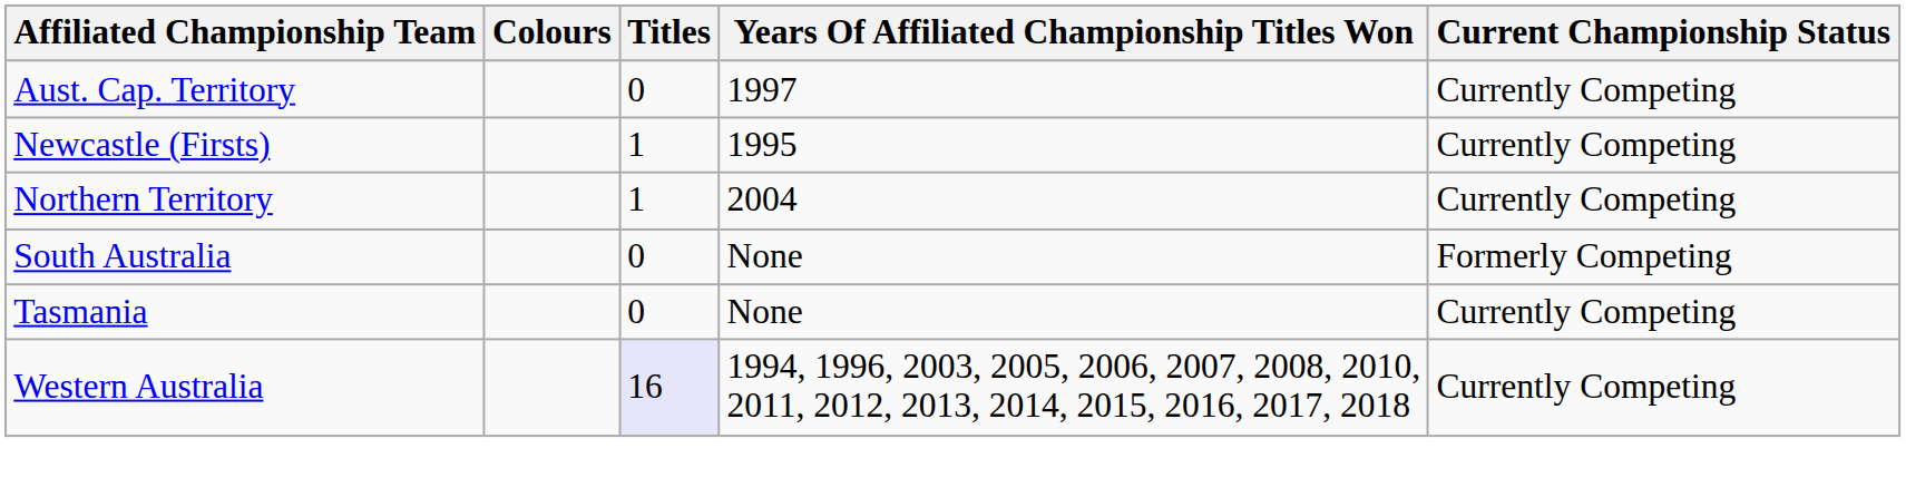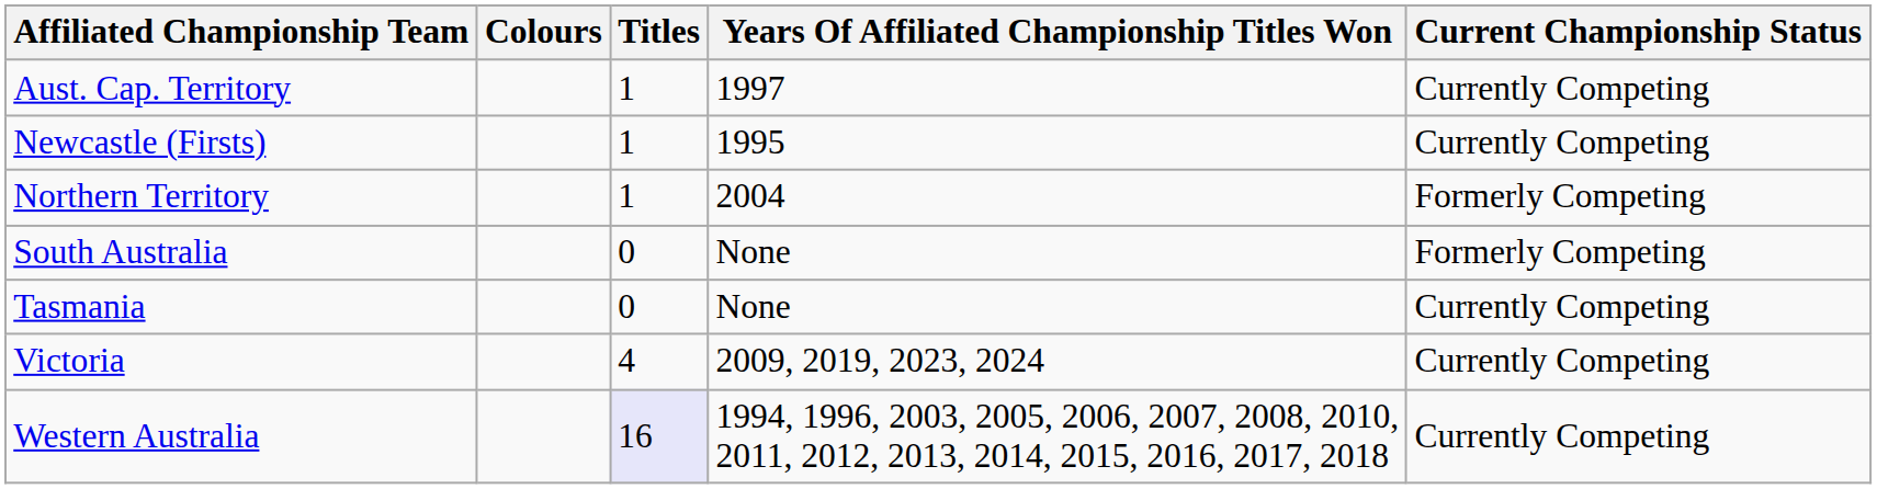 <table class="wikitable">
 <tr>
 <th>Affiliated Championship Team</th>
 <th>Colours</th>
 <th>Titles</th>
 <th>Years Of Affiliated Championship Titles Won</th>
 <th>Current Championship Status</th>
 </tr>
 <tr>
 <td> <a href='#'>Aust. Cap. Territory</a></td>
 <td></td>
-<td>0</td>
+<td>1</td>
 <td>1997</td>
 <td>Currently Competing</td>
 </tr>
 <tr>
 <td> <a href='#'>Newcastle (Firsts)</a></td>
 <td></td>
 <td>1</td>
 <td>1995</td>
 <td>Currently Competing</td>
 </tr>
 <tr>
 <td> <a href='#'>Northern Territory</a></td>
 <td></td>
 <td>1</td>
 <td>2004</td>
-<td>Currently Competing</td>
+<td>Formerly Competing</td>
 </tr>
 <tr>
 <td> <a href='#'>South Australia</a></td>
 <td></td>
 <td>0</td>
 <td>None</td>
 <td>Formerly Competing</td>
 </tr>
 <tr>
 <td> <a href='#'>Tasmania</a></td>
 <td></td>
 <td>0</td>
 <td>None</td>
 <td>Currently Competing</td>
 </tr>
 <tr>
+<td> <a href='#'>Victoria</a></td>
+<td></td>
+<td>4</td>
+<td>2009, 2019, 2023, 2024</td>
+<td>Currently Competing</td>
+</tr>
+<tr>
 <td> <a href='#'>Western Australia</a></td>
 <td></td>
 <td style="background: lavender;">16</td>
 <td>1994, 1996, 2003, 2005, 2006, 2007, 2008, 2010,<br>2011, 2012, 2013, 2014, 2015, 2016, 2017, 2018</td>
 <td>Currently Competing</td>
 </tr>
 </table>
